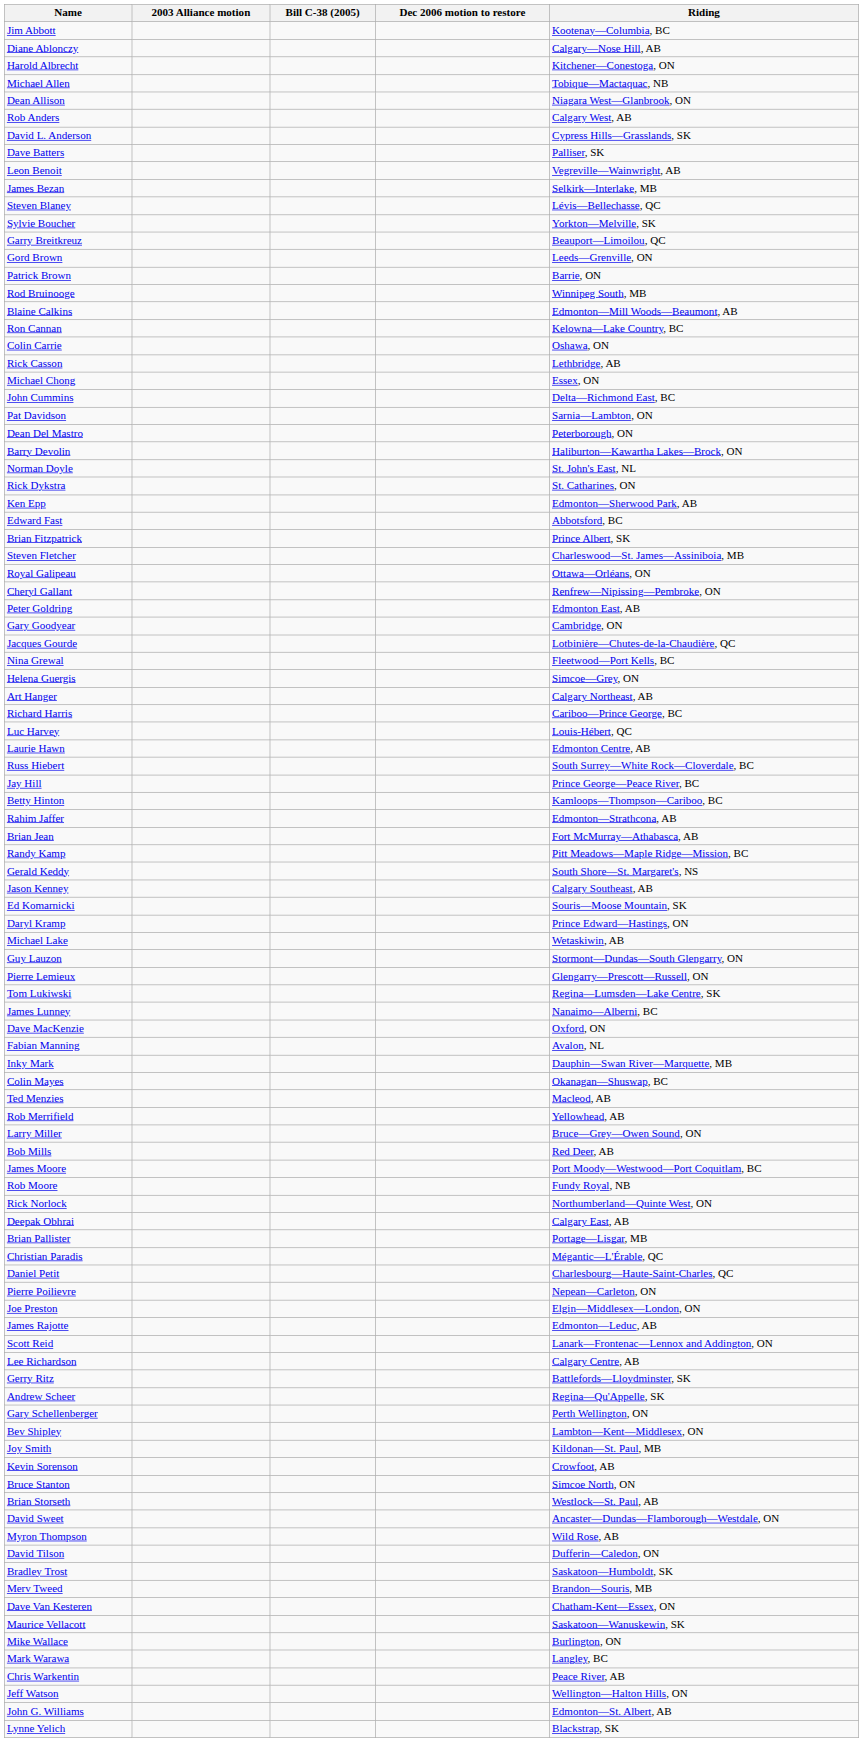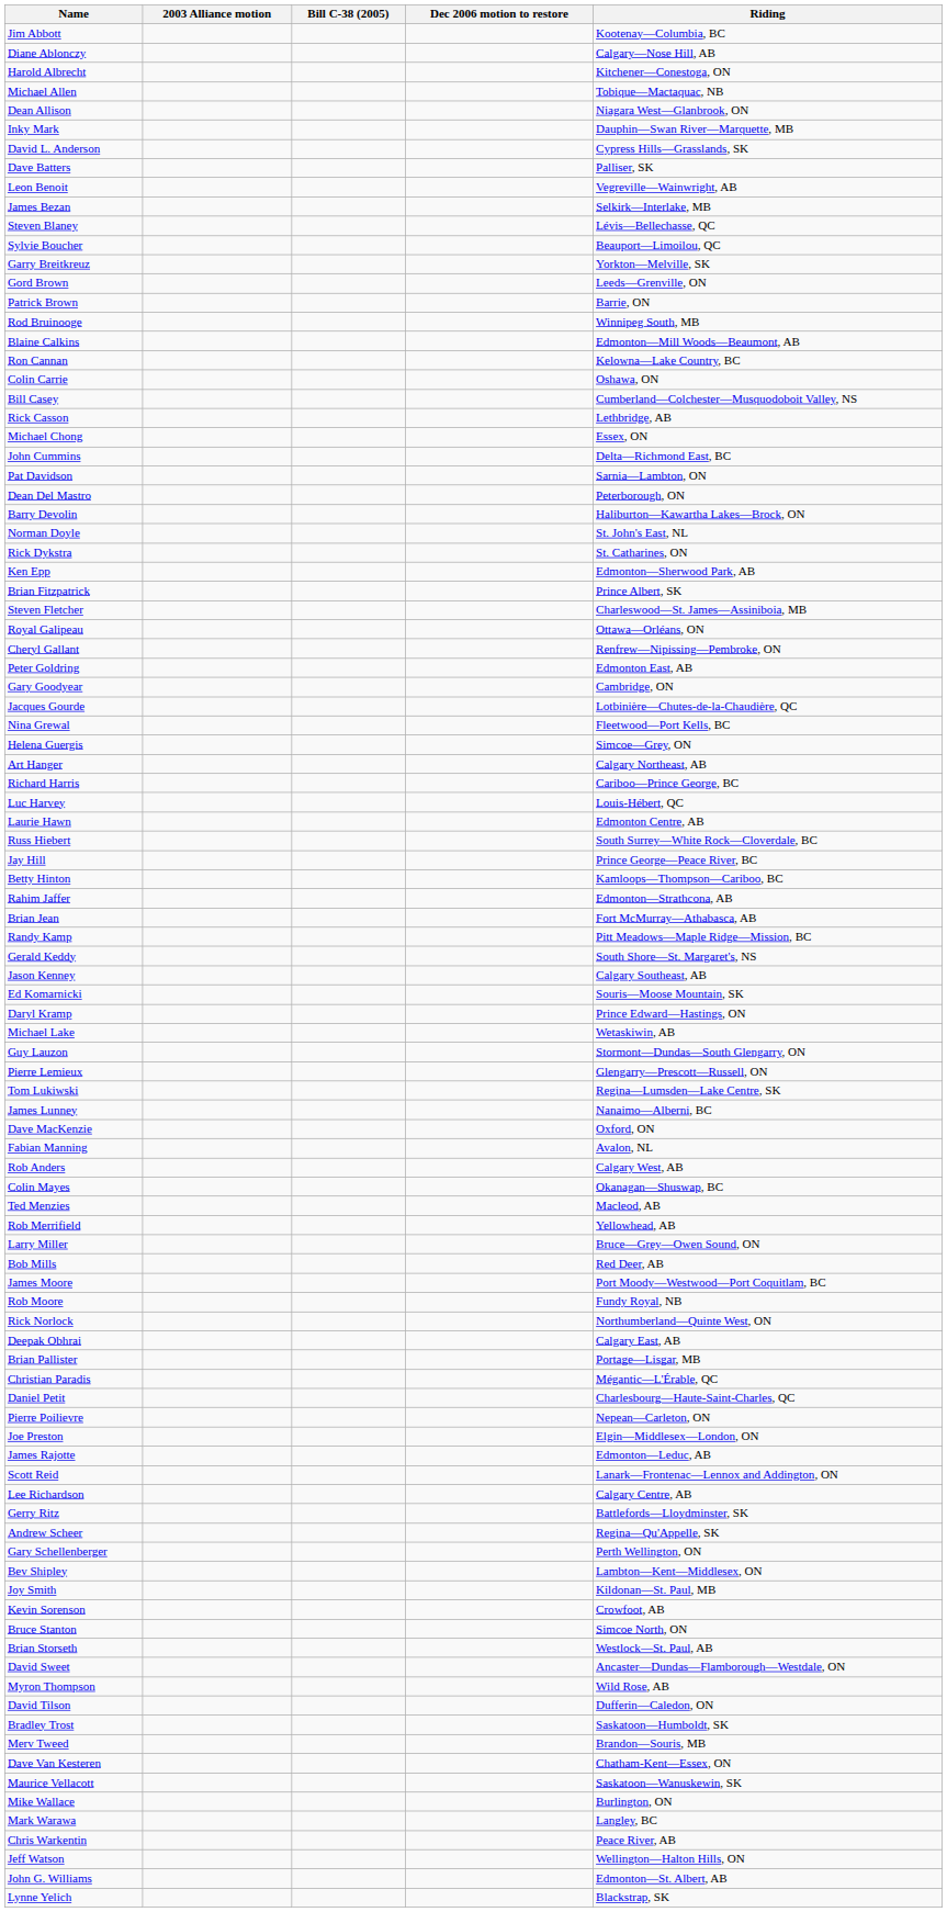 <table class="wikitable" width="98%">
 <tr>
 <th>Name</th>
 <th>2003 Alliance motion</th>
 <th>Bill C-38 (2005)</th>
 <th>Dec 2006 motion to restore</th>
 <th>Riding</th>
 </tr>
 <tr>
 <td><a href='#'>Jim Abbott</a></td>
 <td></td>
 <td></td>
 <td></td>
 <td><a href='#'>Kootenay—Columbia</a>, BC</td>
 </tr>
 <tr>
 <td><a href='#'>Diane Ablonczy</a></td>
 <td></td>
 <td></td>
 <td></td>
 <td><a href='#'>Calgary—Nose Hill</a>, AB</td>
 </tr>
 <tr>
 <td><a href='#'>Harold Albrecht</a></td>
 <td></td>
 <td></td>
 <td></td>
 <td><a href='#'>Kitchener—Conestoga</a>, ON</td>
 </tr>
 <tr>
 <td><a href='#'>Michael Allen</a></td>
 <td></td>
 <td></td>
 <td></td>
 <td><a href='#'>Tobique—Mactaquac</a>, NB</td>
 </tr>
 <tr>
 <td><a href='#'>Dean Allison</a></td>
 <td></td>
 <td></td>
 <td></td>
 <td><a href='#'>Niagara West—Glanbrook</a>, ON</td>
 </tr>
 <tr>
-<td><a href='#'>Rob Anders</a></td>
+<td><a href='#'>Inky Mark</a></td>
 <td></td>
 <td></td>
 <td></td>
-<td><a href='#'>Calgary West</a>, AB</td>
+<td><a href='#'>Dauphin—Swan River—Marquette</a>, MB</td>
 </tr>
 <tr>
 <td><a href='#'>David L. Anderson</a></td>
 <td></td>
 <td></td>
 <td></td>
 <td><a href='#'>Cypress Hills—Grasslands</a>, SK</td>
 </tr>
 <tr>
 <td><a href='#'>Dave Batters</a></td>
 <td></td>
 <td></td>
 <td></td>
 <td><a href='#'>Palliser</a>, SK</td>
 </tr>
 <tr>
 <td><a href='#'>Leon Benoit</a></td>
 <td></td>
 <td></td>
 <td></td>
 <td><a href='#'>Vegreville—Wainwright</a>, AB</td>
 </tr>
 <tr>
 <td><a href='#'>James Bezan</a></td>
 <td></td>
 <td></td>
 <td></td>
 <td><a href='#'>Selkirk—Interlake</a>, MB</td>
 </tr>
 <tr>
 <td><a href='#'>Steven Blaney</a></td>
 <td></td>
 <td></td>
 <td></td>
 <td><a href='#'>Lévis—Bellechasse</a>, QC</td>
 </tr>
 <tr>
 <td><a href='#'>Sylvie Boucher</a></td>
 <td></td>
 <td></td>
 <td></td>
-<td><a href='#'>Yorkton—Melville</a>, SK</td>
+<td><a href='#'>Beauport—Limoilou</a>, QC</td>
 </tr>
 <tr>
 <td><a href='#'>Garry Breitkreuz</a></td>
 <td></td>
 <td></td>
 <td></td>
-<td><a href='#'>Beauport—Limoilou</a>, QC</td>
+<td><a href='#'>Yorkton—Melville</a>, SK</td>
 </tr>
 <tr>
 <td><a href='#'>Gord Brown</a></td>
 <td></td>
 <td></td>
 <td></td>
 <td><a href='#'>Leeds—Grenville</a>, ON</td>
 </tr>
 <tr>
 <td><a href='#'>Patrick Brown</a></td>
 <td></td>
 <td></td>
 <td></td>
 <td><a href='#'>Barrie</a>, ON</td>
 </tr>
 <tr>
 <td><a href='#'>Rod Bruinooge</a></td>
 <td></td>
 <td></td>
 <td></td>
 <td><a href='#'>Winnipeg South</a>, MB</td>
 </tr>
 <tr>
 <td><a href='#'>Blaine Calkins</a></td>
 <td></td>
 <td></td>
 <td></td>
 <td><a href='#'>Edmonton—Mill Woods—Beaumont</a>, AB</td>
 </tr>
 <tr>
 <td><a href='#'>Ron Cannan</a></td>
 <td></td>
 <td></td>
 <td></td>
 <td><a href='#'>Kelowna—Lake Country</a>, BC</td>
 </tr>
 <tr>
 <td><a href='#'>Colin Carrie</a></td>
 <td></td>
 <td></td>
 <td></td>
 <td><a href='#'>Oshawa</a>, ON</td>
+</tr>
+<tr>
+<td><a href='#'>Bill Casey</a></td>
+<td></td>
+<td></td>
+<td></td>
+<td><a href='#'>Cumberland—Colchester—Musquodoboit Valley</a>, NS</td>
 </tr>
 <tr>
 <td><a href='#'>Rick Casson</a></td>
 <td></td>
 <td></td>
 <td></td>
 <td><a href='#'>Lethbridge</a>, AB</td>
 </tr>
 <tr>
 <td><a href='#'>Michael Chong</a></td>
 <td></td>
 <td></td>
 <td></td>
 <td><a href='#'>Essex</a>, ON</td>
 </tr>
 <tr>
 <td><a href='#'>John Cummins</a></td>
 <td></td>
 <td></td>
 <td></td>
 <td><a href='#'>Delta—Richmond East</a>, BC</td>
 </tr>
 <tr>
 <td><a href='#'>Pat Davidson</a></td>
 <td></td>
 <td></td>
 <td></td>
 <td><a href='#'>Sarnia—Lambton</a>, ON</td>
 </tr>
 <tr>
 <td><a href='#'>Dean Del Mastro</a></td>
 <td></td>
 <td></td>
 <td></td>
 <td><a href='#'>Peterborough</a>, ON</td>
 </tr>
 <tr>
 <td><a href='#'>Barry Devolin</a></td>
 <td></td>
 <td></td>
 <td></td>
 <td><a href='#'>Haliburton—Kawartha Lakes—Brock</a>, ON</td>
 </tr>
 <tr>
 <td><a href='#'>Norman Doyle</a></td>
 <td></td>
 <td></td>
 <td></td>
 <td><a href='#'>St. John's East</a>, NL</td>
 </tr>
 <tr>
 <td><a href='#'>Rick Dykstra</a></td>
 <td></td>
 <td></td>
 <td></td>
 <td><a href='#'>St. Catharines</a>, ON</td>
 </tr>
 <tr>
 <td><a href='#'>Ken Epp</a></td>
 <td></td>
 <td></td>
 <td></td>
 <td><a href='#'>Edmonton—Sherwood Park</a>, AB</td>
-</tr>
-<tr>
-<td><a href='#'>Edward Fast</a></td>
-<td></td>
-<td></td>
-<td></td>
-<td><a href='#'>Abbotsford</a>, BC</td>
 </tr>
 <tr>
 <td><a href='#'>Brian Fitzpatrick</a></td>
 <td></td>
 <td></td>
 <td></td>
 <td><a href='#'>Prince Albert</a>, SK</td>
 </tr>
 <tr>
 <td><a href='#'>Steven Fletcher</a></td>
 <td></td>
 <td></td>
 <td></td>
 <td><a href='#'>Charleswood—St. James—Assiniboia</a>, MB</td>
 </tr>
 <tr>
 <td><a href='#'>Royal Galipeau</a></td>
 <td></td>
 <td></td>
 <td></td>
 <td><a href='#'>Ottawa—Orléans</a>, ON</td>
 </tr>
 <tr>
 <td><a href='#'>Cheryl Gallant</a></td>
 <td></td>
 <td></td>
 <td></td>
 <td><a href='#'>Renfrew—Nipissing—Pembroke</a>, ON</td>
 </tr>
 <tr>
 <td><a href='#'>Peter Goldring</a></td>
 <td></td>
 <td></td>
 <td></td>
 <td><a href='#'>Edmonton East</a>, AB</td>
 </tr>
 <tr>
 <td><a href='#'>Gary Goodyear</a></td>
 <td></td>
 <td></td>
 <td></td>
 <td><a href='#'>Cambridge</a>, ON</td>
 </tr>
 <tr>
 <td><a href='#'>Jacques Gourde</a></td>
 <td></td>
 <td></td>
 <td></td>
 <td><a href='#'>Lotbinière—Chutes-de-la-Chaudière</a>, QC</td>
 </tr>
 <tr>
 <td><a href='#'>Nina Grewal</a></td>
 <td></td>
 <td></td>
 <td></td>
 <td><a href='#'>Fleetwood—Port Kells</a>, BC</td>
 </tr>
 <tr>
 <td><a href='#'>Helena Guergis</a></td>
 <td></td>
 <td></td>
 <td></td>
 <td><a href='#'>Simcoe—Grey</a>, ON</td>
 </tr>
 <tr>
 <td><a href='#'>Art Hanger</a></td>
 <td></td>
 <td></td>
 <td></td>
 <td><a href='#'>Calgary Northeast</a>, AB</td>
 </tr>
 <tr>
 <td><a href='#'>Richard Harris</a></td>
 <td></td>
 <td></td>
 <td></td>
 <td><a href='#'>Cariboo—Prince George</a>, BC</td>
 </tr>
 <tr>
 <td><a href='#'>Luc Harvey</a></td>
 <td></td>
 <td></td>
 <td></td>
 <td><a href='#'>Louis-Hébert</a>, QC</td>
 </tr>
 <tr>
 <td><a href='#'>Laurie Hawn</a></td>
 <td></td>
 <td></td>
 <td></td>
 <td><a href='#'>Edmonton Centre</a>, AB</td>
 </tr>
 <tr>
 <td><a href='#'>Russ Hiebert</a></td>
 <td></td>
 <td></td>
 <td></td>
 <td><a href='#'>South Surrey—White Rock—Cloverdale</a>, BC</td>
 </tr>
 <tr>
 <td><a href='#'>Jay Hill</a></td>
 <td></td>
 <td></td>
 <td></td>
 <td><a href='#'>Prince George—Peace River</a>, BC</td>
 </tr>
 <tr>
 <td><a href='#'>Betty Hinton</a></td>
 <td></td>
 <td></td>
 <td></td>
 <td><a href='#'>Kamloops—Thompson—Cariboo</a>, BC</td>
 </tr>
 <tr>
 <td><a href='#'>Rahim Jaffer</a></td>
 <td></td>
 <td></td>
 <td></td>
 <td><a href='#'>Edmonton—Strathcona</a>, AB</td>
 </tr>
 <tr>
 <td><a href='#'>Brian Jean</a></td>
 <td></td>
 <td></td>
 <td></td>
 <td><a href='#'>Fort McMurray—Athabasca</a>, AB</td>
 </tr>
 <tr>
 <td><a href='#'>Randy Kamp</a></td>
 <td></td>
 <td></td>
 <td></td>
 <td><a href='#'>Pitt Meadows—Maple Ridge—Mission</a>, BC</td>
 </tr>
 <tr>
 <td><a href='#'>Gerald Keddy</a></td>
 <td></td>
 <td></td>
 <td></td>
 <td><a href='#'>South Shore—St. Margaret's</a>, NS</td>
 </tr>
 <tr>
 <td><a href='#'>Jason Kenney</a></td>
 <td></td>
 <td></td>
 <td></td>
 <td><a href='#'>Calgary Southeast</a>, AB</td>
 </tr>
 <tr>
 <td><a href='#'>Ed Komarnicki</a></td>
 <td></td>
 <td></td>
 <td></td>
 <td><a href='#'>Souris—Moose Mountain</a>, SK</td>
 </tr>
 <tr>
 <td><a href='#'>Daryl Kramp</a></td>
 <td></td>
 <td></td>
 <td></td>
 <td><a href='#'>Prince Edward—Hastings</a>, ON</td>
 </tr>
 <tr>
 <td><a href='#'>Michael Lake</a></td>
 <td></td>
 <td></td>
 <td></td>
 <td><a href='#'>Wetaskiwin</a>, AB</td>
 </tr>
 <tr>
 <td><a href='#'>Guy Lauzon</a></td>
 <td></td>
 <td></td>
 <td></td>
 <td><a href='#'>Stormont—Dundas—South Glengarry</a>, ON</td>
 </tr>
 <tr>
 <td><a href='#'>Pierre Lemieux</a></td>
 <td></td>
 <td></td>
 <td></td>
 <td><a href='#'>Glengarry—Prescott—Russell</a>, ON</td>
 </tr>
 <tr>
 <td><a href='#'>Tom Lukiwski</a></td>
 <td></td>
 <td></td>
 <td></td>
 <td><a href='#'>Regina—Lumsden—Lake Centre</a>, SK</td>
 </tr>
 <tr>
 <td><a href='#'>James Lunney</a></td>
 <td></td>
 <td></td>
 <td></td>
 <td><a href='#'>Nanaimo—Alberni</a>, BC</td>
 </tr>
 <tr>
 <td><a href='#'>Dave MacKenzie</a></td>
 <td></td>
 <td></td>
 <td></td>
 <td><a href='#'>Oxford</a>, ON</td>
 </tr>
 <tr>
 <td><a href='#'>Fabian Manning</a></td>
 <td></td>
 <td></td>
 <td></td>
 <td><a href='#'>Avalon</a>, NL</td>
 </tr>
 <tr>
-<td><a href='#'>Inky Mark</a></td>
+<td><a href='#'>Rob Anders</a></td>
 <td></td>
 <td></td>
 <td></td>
-<td><a href='#'>Dauphin—Swan River—Marquette</a>, MB</td>
+<td><a href='#'>Calgary West</a>, AB</td>
 </tr>
 <tr>
 <td><a href='#'>Colin Mayes</a></td>
 <td></td>
 <td></td>
 <td></td>
 <td><a href='#'>Okanagan—Shuswap</a>, BC</td>
 </tr>
 <tr>
 <td><a href='#'>Ted Menzies</a></td>
 <td></td>
 <td></td>
 <td></td>
 <td><a href='#'>Macleod</a>, AB</td>
 </tr>
 <tr>
 <td><a href='#'>Rob Merrifield</a></td>
 <td></td>
 <td></td>
 <td></td>
 <td><a href='#'>Yellowhead</a>, AB</td>
 </tr>
 <tr>
 <td><a href='#'>Larry Miller</a></td>
 <td></td>
 <td></td>
 <td></td>
 <td><a href='#'>Bruce—Grey—Owen Sound</a>, ON</td>
 </tr>
 <tr>
 <td><a href='#'>Bob Mills</a></td>
 <td></td>
 <td></td>
 <td></td>
 <td><a href='#'>Red Deer</a>, AB</td>
 </tr>
 <tr>
 <td><a href='#'>James Moore</a></td>
 <td></td>
 <td></td>
 <td></td>
 <td><a href='#'>Port Moody—Westwood—Port Coquitlam</a>, BC</td>
 </tr>
 <tr>
 <td><a href='#'>Rob Moore</a></td>
 <td></td>
 <td></td>
 <td></td>
 <td><a href='#'>Fundy Royal</a>, NB</td>
 </tr>
 <tr>
 <td><a href='#'>Rick Norlock</a></td>
 <td></td>
 <td></td>
 <td></td>
 <td><a href='#'>Northumberland—Quinte West</a>, ON</td>
 </tr>
 <tr>
 <td><a href='#'>Deepak Obhrai</a></td>
 <td></td>
 <td></td>
 <td></td>
 <td><a href='#'>Calgary East</a>, AB</td>
 </tr>
 <tr>
 <td><a href='#'>Brian Pallister</a></td>
 <td></td>
 <td></td>
 <td></td>
 <td><a href='#'>Portage—Lisgar</a>, MB</td>
 </tr>
 <tr>
 <td><a href='#'>Christian Paradis</a></td>
 <td></td>
 <td></td>
 <td></td>
 <td><a href='#'>Mégantic—L'Érable</a>, QC</td>
 </tr>
 <tr>
 <td><a href='#'>Daniel Petit</a></td>
 <td></td>
 <td></td>
 <td></td>
 <td><a href='#'>Charlesbourg—Haute-Saint-Charles</a>, QC</td>
 </tr>
 <tr>
 <td><a href='#'>Pierre Poilievre</a></td>
 <td></td>
 <td></td>
 <td></td>
 <td><a href='#'>Nepean—Carleton</a>, ON</td>
 </tr>
 <tr>
 <td><a href='#'>Joe Preston</a></td>
 <td></td>
 <td></td>
 <td></td>
 <td><a href='#'>Elgin—Middlesex—London</a>, ON</td>
 </tr>
 <tr>
 <td><a href='#'>James Rajotte</a></td>
 <td></td>
 <td></td>
 <td></td>
 <td><a href='#'>Edmonton—Leduc</a>, AB</td>
 </tr>
 <tr>
 <td><a href='#'>Scott Reid</a></td>
 <td></td>
 <td></td>
 <td></td>
 <td><a href='#'>Lanark—Frontenac—Lennox and Addington</a>, ON</td>
 </tr>
 <tr>
 <td><a href='#'>Lee Richardson</a></td>
 <td></td>
 <td></td>
 <td></td>
 <td><a href='#'>Calgary Centre</a>, AB</td>
 </tr>
 <tr>
 <td><a href='#'>Gerry Ritz</a></td>
 <td></td>
 <td></td>
 <td></td>
 <td><a href='#'>Battlefords—Lloydminster</a>, SK</td>
 </tr>
 <tr>
 <td><a href='#'>Andrew Scheer</a></td>
 <td></td>
 <td></td>
 <td></td>
 <td><a href='#'>Regina—Qu'Appelle</a>, SK</td>
 </tr>
 <tr>
 <td><a href='#'>Gary Schellenberger</a></td>
 <td></td>
 <td></td>
 <td></td>
 <td><a href='#'>Perth Wellington</a>, ON</td>
 </tr>
 <tr>
 <td><a href='#'>Bev Shipley</a></td>
 <td></td>
 <td></td>
 <td></td>
 <td><a href='#'>Lambton—Kent—Middlesex</a>, ON</td>
 </tr>
 <tr>
 <td><a href='#'>Joy Smith</a></td>
 <td></td>
 <td></td>
 <td></td>
 <td><a href='#'>Kildonan—St. Paul</a>, MB</td>
 </tr>
 <tr>
 <td><a href='#'>Kevin Sorenson</a></td>
 <td></td>
 <td></td>
 <td></td>
 <td><a href='#'>Crowfoot</a>, AB</td>
 </tr>
 <tr>
 <td><a href='#'>Bruce Stanton</a></td>
 <td></td>
 <td></td>
 <td></td>
 <td><a href='#'>Simcoe North</a>, ON</td>
 </tr>
 <tr>
 <td><a href='#'>Brian Storseth</a></td>
 <td></td>
 <td></td>
 <td></td>
 <td><a href='#'>Westlock—St. Paul</a>, AB</td>
 </tr>
 <tr>
 <td><a href='#'>David Sweet</a></td>
 <td></td>
 <td></td>
 <td></td>
 <td><a href='#'>Ancaster—Dundas—Flamborough—Westdale</a>, ON</td>
 </tr>
 <tr>
 <td><a href='#'>Myron Thompson</a></td>
 <td></td>
 <td></td>
 <td></td>
 <td><a href='#'>Wild Rose</a>, AB</td>
 </tr>
 <tr>
 <td><a href='#'>David Tilson</a></td>
 <td></td>
 <td></td>
 <td></td>
 <td><a href='#'>Dufferin—Caledon</a>, ON</td>
 </tr>
 <tr>
 <td><a href='#'>Bradley Trost</a></td>
 <td></td>
 <td></td>
 <td></td>
 <td><a href='#'>Saskatoon—Humboldt</a>, SK</td>
 </tr>
 <tr>
 <td><a href='#'>Merv Tweed</a></td>
 <td></td>
 <td></td>
 <td></td>
 <td><a href='#'>Brandon—Souris</a>, MB</td>
 </tr>
 <tr>
 <td><a href='#'>Dave Van Kesteren</a></td>
 <td></td>
 <td></td>
 <td></td>
 <td><a href='#'>Chatham-Kent—Essex</a>, ON</td>
 </tr>
 <tr>
 <td><a href='#'>Maurice Vellacott</a></td>
 <td></td>
 <td></td>
 <td></td>
 <td><a href='#'>Saskatoon—Wanuskewin</a>, SK</td>
 </tr>
 <tr>
 <td><a href='#'>Mike Wallace</a></td>
 <td></td>
 <td></td>
 <td></td>
 <td><a href='#'>Burlington</a>, ON</td>
 </tr>
 <tr>
 <td><a href='#'>Mark Warawa</a></td>
 <td></td>
 <td></td>
 <td></td>
 <td><a href='#'>Langley</a>, BC</td>
 </tr>
 <tr>
 <td><a href='#'>Chris Warkentin</a></td>
 <td></td>
 <td></td>
 <td></td>
 <td><a href='#'>Peace River</a>, AB</td>
 </tr>
 <tr>
 <td><a href='#'>Jeff Watson</a></td>
 <td></td>
 <td></td>
 <td></td>
 <td><a href='#'>Wellington—Halton Hills</a>, ON</td>
 </tr>
 <tr>
 <td><a href='#'>John G. Williams</a></td>
 <td></td>
 <td></td>
 <td></td>
 <td><a href='#'>Edmonton—St. Albert</a>, AB</td>
 </tr>
 <tr>
 <td><a href='#'>Lynne Yelich</a></td>
 <td></td>
 <td></td>
 <td></td>
 <td><a href='#'>Blackstrap</a>, SK</td>
 </tr>
 </table>
